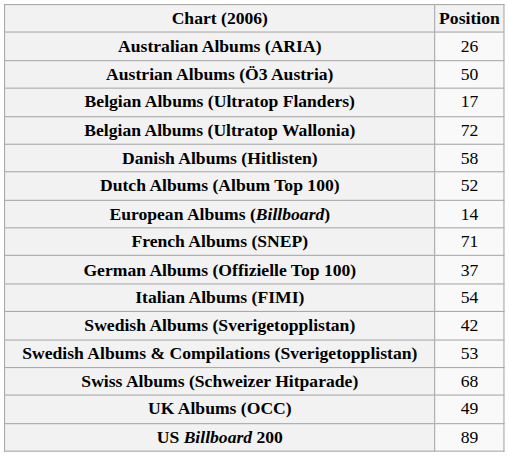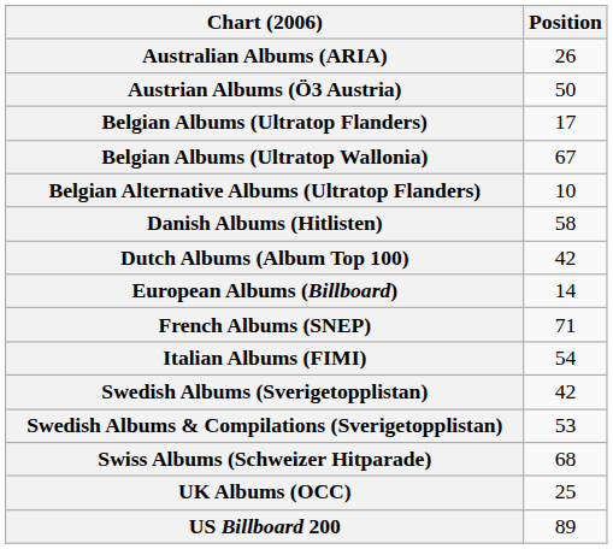 <table class="wikitable sortable plainrowheaders" style="text-align:center">
 <tr>
 <th scope="col" style="width:24em;">Chart (2006)</th>
 <th scope="col">Position</th>
 </tr>
 <tr>
 <th scope="row">Australian Albums (ARIA)</th>
 <td>26</td>
 </tr>
 <tr>
 <th scope="row">Austrian Albums (Ö3 Austria)</th>
 <td>50</td>
 </tr>
 <tr>
 <th scope="row">Belgian Albums (Ultratop Flanders)</th>
 <td>17</td>
 </tr>
 <tr>
 <th scope="row">Belgian Albums (Ultratop Wallonia)</th>
-<td>72</td>
+<td>67</td>
+</tr>
+<tr>
+<th scope="row">Belgian Alternative Albums (Ultratop Flanders)</th>
+<td>10</td>
 </tr>
 <tr>
 <th scope="row">Danish Albums (Hitlisten)</th>
 <td>58</td>
 </tr>
 <tr>
 <th scope="row">Dutch Albums (Album Top 100)</th>
-<td>52</td>
+<td>42</td>
 </tr>
 <tr>
 <th scope="row">European Albums (<em>Billboard</em>)</th>
 <td>14</td>
 </tr>
 <tr>
 <th scope="row">French Albums (SNEP)</th>
 <td>71</td>
-</tr>
-<tr>
-<th scope="row">German Albums (Offizielle Top 100)</th>
-<td>37</td>
 </tr>
 <tr>
 <th scope="row">Italian Albums (FIMI)</th>
 <td>54</td>
 </tr>
 <tr>
 <th scope="row">Swedish Albums (Sverigetopplistan)</th>
 <td>42</td>
 </tr>
 <tr>
 <th scope="row">Swedish Albums & Compilations (Sverigetopplistan)</th>
 <td>53</td>
 </tr>
 <tr>
 <th scope="row">Swiss Albums (Schweizer Hitparade)</th>
 <td>68</td>
 </tr>
 <tr>
 <th scope="row">UK Albums (OCC)</th>
-<td>49</td>
+<td>25</td>
 </tr>
 <tr>
 <th scope="row">US <em>Billboard</em> 200</th>
 <td>89</td>
 </tr>
 </table>
